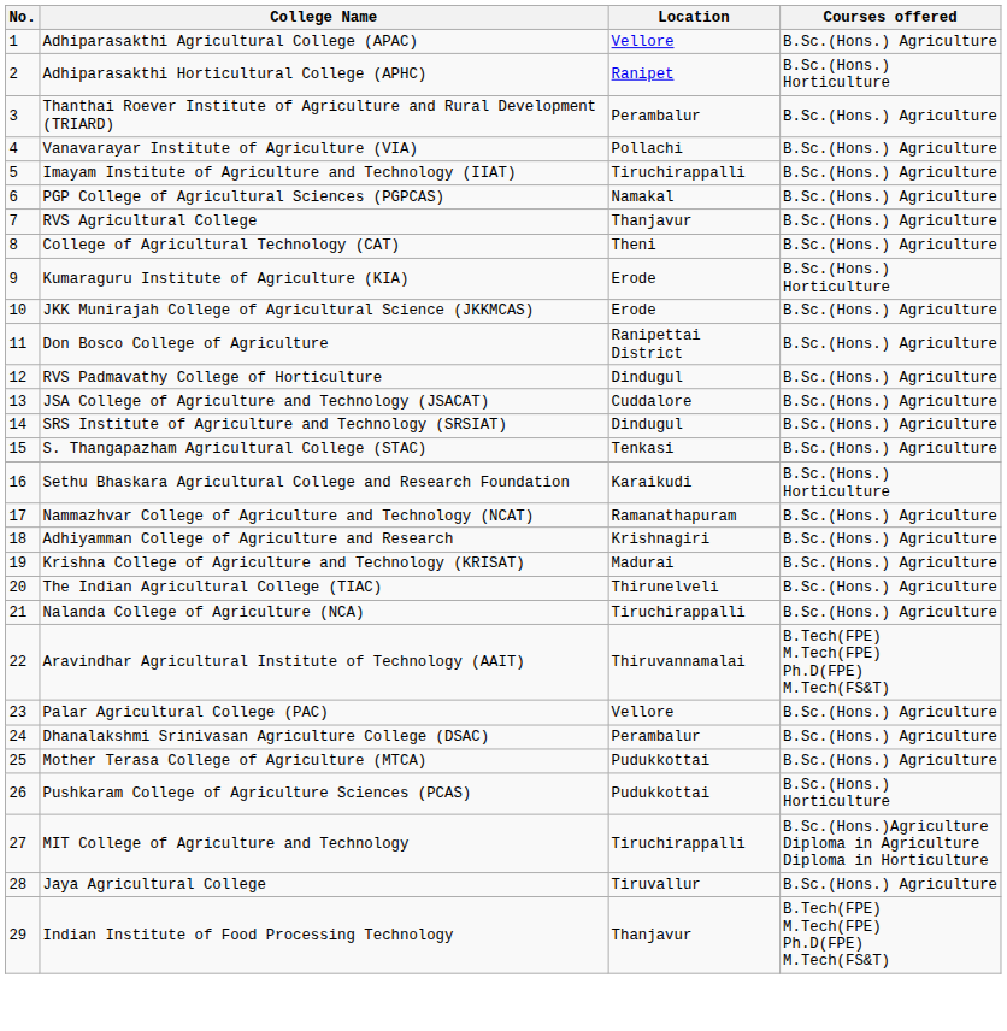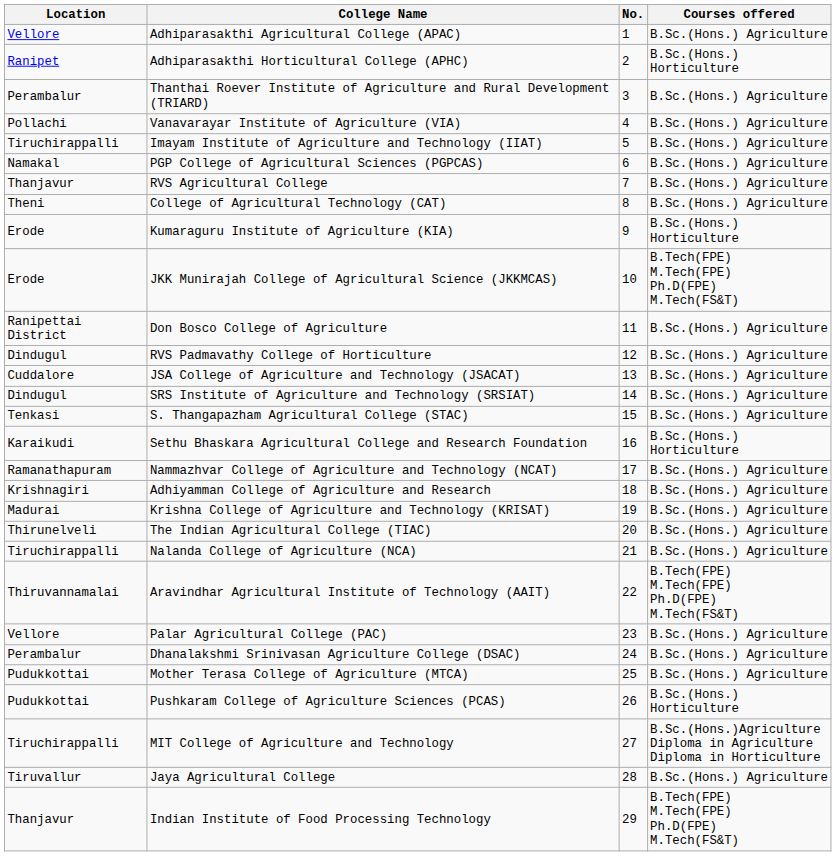 <table class="wikitable">
 <tr>
+<th>Location</th>
+<th>College Name</th>
 <th>No.</th>
-<th>College Name</th>
-<th>Location</th>
 <th>Courses offered</th>
 </tr>
 <tr>
+<td><a href='#'>Vellore</a></td>
+<td>Adhiparasakthi Agricultural College (APAC)</td>
 <td>1</td>
-<td>Adhiparasakthi Agricultural College (APAC)</td>
-<td><a href='#'>Vellore</a></td>
 <td>B.Sc.(Hons.) Agriculture</td>
 </tr>
 <tr>
+<td><a href='#'>Ranipet</a></td>
+<td>Adhiparasakthi Horticultural College (APHC)</td>
 <td>2</td>
-<td>Adhiparasakthi Horticultural College (APHC)</td>
-<td><a href='#'>Ranipet</a></td>
 <td>B.Sc.(Hons.) Horticulture</td>
 </tr>
 <tr>
+<td>Perambalur</td>
+<td>Thanthai Roever Institute of Agriculture and Rural Development (TRIARD)</td>
 <td>3</td>
-<td>Thanthai Roever Institute of Agriculture and Rural Development (TRIARD)</td>
-<td>Perambalur</td>
 <td>B.Sc.(Hons.) Agriculture</td>
 </tr>
 <tr>
+<td>Pollachi</td>
+<td>Vanavarayar Institute of Agriculture (VIA)</td>
 <td>4</td>
-<td>Vanavarayar Institute of Agriculture (VIA)</td>
-<td>Pollachi</td>
 <td>B.Sc.(Hons.) Agriculture</td>
 </tr>
 <tr>
+<td>Tiruchirappalli</td>
+<td>Imayam Institute of Agriculture and Technology (IIAT)</td>
 <td>5</td>
-<td>Imayam Institute of Agriculture and Technology (IIAT)</td>
-<td>Tiruchirappalli</td>
 <td>B.Sc.(Hons.) Agriculture</td>
 </tr>
 <tr>
+<td>Namakal</td>
+<td>PGP College of Agricultural Sciences (PGPCAS)</td>
 <td>6</td>
-<td>PGP College of Agricultural Sciences (PGPCAS)</td>
-<td>Namakal</td>
 <td>B.Sc.(Hons.) Agriculture</td>
 </tr>
 <tr>
+<td>Thanjavur</td>
+<td>RVS Agricultural College</td>
 <td>7</td>
-<td>RVS Agricultural College</td>
-<td>Thanjavur</td>
 <td>B.Sc.(Hons.) Agriculture</td>
 </tr>
 <tr>
+<td>Theni</td>
+<td>College of Agricultural Technology (CAT)</td>
 <td>8</td>
-<td>College of Agricultural Technology (CAT)</td>
-<td>Theni</td>
 <td>B.Sc.(Hons.) Agriculture</td>
 </tr>
 <tr>
+<td>Erode</td>
+<td>Kumaraguru Institute of Agriculture (KIA)</td>
 <td>9</td>
-<td>Kumaraguru Institute of Agriculture (KIA)</td>
-<td>Erode</td>
 <td>B.Sc.(Hons.) Horticulture</td>
 </tr>
 <tr>
+<td>Erode</td>
+<td>JKK Munirajah College of Agricultural Science (JKKMCAS)</td>
 <td>10</td>
-<td>JKK Munirajah College of Agricultural Science (JKKMCAS)</td>
-<td>Erode</td>
+<td>B.Tech(FPE)<br>M.Tech(FPE)<br>Ph.D(FPE)<br>M.Tech(FS&T)</td>
+</tr>
+<tr>
+<td>Ranipettai District</td>
+<td>Don Bosco College of Agriculture</td>
+<td>11</td>
 <td>B.Sc.(Hons.) Agriculture</td>
 </tr>
 <tr>
-<td>11</td>
-<td>Don Bosco College of Agriculture</td>
-<td>Ranipettai District</td>
+<td>Dindugul</td>
+<td>RVS Padmavathy College of Horticulture</td>
+<td>12</td>
 <td>B.Sc.(Hons.) Agriculture</td>
 </tr>
 <tr>
-<td>12</td>
-<td>RVS Padmavathy College of Horticulture</td>
-<td>Dindugul</td>
+<td>Cuddalore</td>
+<td>JSA College of Agriculture and Technology (JSACAT)</td>
+<td>13</td>
 <td>B.Sc.(Hons.) Agriculture</td>
 </tr>
 <tr>
-<td>13</td>
-<td>JSA College of Agriculture and Technology (JSACAT)</td>
-<td>Cuddalore</td>
+<td>Dindugul</td>
+<td>SRS Institute of Agriculture and Technology (SRSIAT)</td>
+<td>14</td>
 <td>B.Sc.(Hons.) Agriculture</td>
 </tr>
 <tr>
-<td>14</td>
-<td>SRS Institute of Agriculture and Technology (SRSIAT)</td>
-<td>Dindugul</td>
+<td>Tenkasi</td>
+<td>S. Thangapazham Agricultural College (STAC)</td>
+<td>15</td>
 <td>B.Sc.(Hons.) Agriculture</td>
 </tr>
 <tr>
-<td>15</td>
-<td>S. Thangapazham Agricultural College (STAC)</td>
-<td>Tenkasi</td>
+<td>Karaikudi</td>
+<td>Sethu Bhaskara Agricultural College and Research Foundation</td>
+<td>16</td>
+<td>B.Sc.(Hons.) Horticulture</td>
+</tr>
+<tr>
+<td>Ramanathapuram</td>
+<td>Nammazhvar College of Agriculture and Technology (NCAT)</td>
+<td>17</td>
 <td>B.Sc.(Hons.) Agriculture</td>
 </tr>
 <tr>
-<td>16</td>
-<td>Sethu Bhaskara Agricultural College and Research Foundation</td>
-<td>Karaikudi</td>
+<td>Krishnagiri</td>
+<td>Adhiyamman College of Agriculture and Research</td>
+<td>18</td>
+<td>B.Sc.(Hons.) Agriculture</td>
+</tr>
+<tr>
+<td>Madurai</td>
+<td>Krishna College of Agriculture and Technology (KRISAT)</td>
+<td>19</td>
+<td>B.Sc.(Hons.) Agriculture</td>
+</tr>
+<tr>
+<td>Thirunelveli</td>
+<td>The Indian Agricultural College (TIAC)</td>
+<td>20</td>
+<td>B.Sc.(Hons.) Agriculture</td>
+</tr>
+<tr>
+<td>Tiruchirappalli</td>
+<td>Nalanda College of Agriculture (NCA)</td>
+<td>21</td>
+<td>B.Sc.(Hons.) Agriculture</td>
+</tr>
+<tr>
+<td>Thiruvannamalai</td>
+<td>Aravindhar Agricultural Institute of Technology (AAIT)</td>
+<td>22</td>
+<td>B.Tech(FPE)<br>M.Tech(FPE)<br>Ph.D(FPE)<br>M.Tech(FS&T)</td>
+</tr>
+<tr>
+<td>Vellore</td>
+<td>Palar Agricultural College (PAC)</td>
+<td>23</td>
+<td>B.Sc.(Hons.) Agriculture</td>
+</tr>
+<tr>
+<td>Perambalur</td>
+<td>Dhanalakshmi Srinivasan Agriculture College (DSAC)</td>
+<td>24</td>
+<td>B.Sc.(Hons.) Agriculture</td>
+</tr>
+<tr>
+<td>Pudukkottai</td>
+<td>Mother Terasa College of Agriculture (MTCA)</td>
+<td>25</td>
+<td>B.Sc.(Hons.) Agriculture</td>
+</tr>
+<tr>
+<td>Pudukkottai</td>
+<td>Pushkaram College of Agriculture Sciences (PCAS)</td>
+<td>26</td>
 <td>B.Sc.(Hons.) Horticulture</td>
 </tr>
 <tr>
-<td>17</td>
-<td>Nammazhvar College of Agriculture and Technology (NCAT)</td>
-<td>Ramanathapuram</td>
+<td>Tiruchirappalli</td>
+<td>MIT College of Agriculture and Technology</td>
+<td>27</td>
+<td>B.Sc.(Hons.)Agriculture<br>Diploma in Agriculture<br>Diploma in Horticulture</td>
+</tr>
+<tr>
+<td>Tiruvallur</td>
+<td>Jaya Agricultural College</td>
+<td>28</td>
 <td>B.Sc.(Hons.) Agriculture</td>
 </tr>
 <tr>
-<td>18</td>
-<td>Adhiyamman College of Agriculture and Research</td>
-<td>Krishnagiri</td>
-<td>B.Sc.(Hons.) Agriculture</td>
-</tr>
-<tr>
-<td>19</td>
-<td>Krishna College of Agriculture and Technology (KRISAT)</td>
-<td>Madurai</td>
-<td>B.Sc.(Hons.) Agriculture</td>
-</tr>
-<tr>
-<td>20</td>
-<td>The Indian Agricultural College (TIAC)</td>
-<td>Thirunelveli</td>
-<td>B.Sc.(Hons.) Agriculture</td>
-</tr>
-<tr>
-<td>21</td>
-<td>Nalanda College of Agriculture (NCA)</td>
-<td>Tiruchirappalli</td>
-<td>B.Sc.(Hons.) Agriculture</td>
-</tr>
-<tr>
-<td>22</td>
-<td>Aravindhar Agricultural Institute of Technology (AAIT)</td>
-<td>Thiruvannamalai</td>
-<td>B.Tech(FPE)<br>M.Tech(FPE)<br>Ph.D(FPE)<br>M.Tech(FS&T)</td>
-</tr>
-<tr>
-<td>23</td>
-<td>Palar Agricultural College (PAC)</td>
-<td>Vellore</td>
-<td>B.Sc.(Hons.) Agriculture</td>
-</tr>
-<tr>
-<td>24</td>
-<td>Dhanalakshmi Srinivasan Agriculture College (DSAC)</td>
-<td>Perambalur</td>
-<td>B.Sc.(Hons.) Agriculture</td>
-</tr>
-<tr>
-<td>25</td>
-<td>Mother Terasa College of Agriculture (MTCA)</td>
-<td>Pudukkottai</td>
-<td>B.Sc.(Hons.) Agriculture</td>
-</tr>
-<tr>
-<td>26</td>
-<td>Pushkaram College of Agriculture Sciences (PCAS)</td>
-<td>Pudukkottai</td>
-<td>B.Sc.(Hons.) Horticulture</td>
-</tr>
-<tr>
-<td>27</td>
-<td>MIT College of Agriculture and Technology</td>
-<td>Tiruchirappalli</td>
-<td>B.Sc.(Hons.)Agriculture<br>Diploma in Agriculture<br>Diploma in Horticulture</td>
-</tr>
-<tr>
-<td>28</td>
-<td>Jaya Agricultural College</td>
-<td>Tiruvallur</td>
-<td>B.Sc.(Hons.) Agriculture</td>
-</tr>
-<tr>
+<td>Thanjavur</td>
+<td>Indian Institute of Food Processing Technology</td>
 <td>29</td>
-<td>Indian Institute of Food Processing Technology</td>
-<td>Thanjavur</td>
 <td>B.Tech(FPE)<br>M.Tech(FPE)<br>Ph.D(FPE)<br>M.Tech(FS&T)</td>
 </tr>
 </table>
